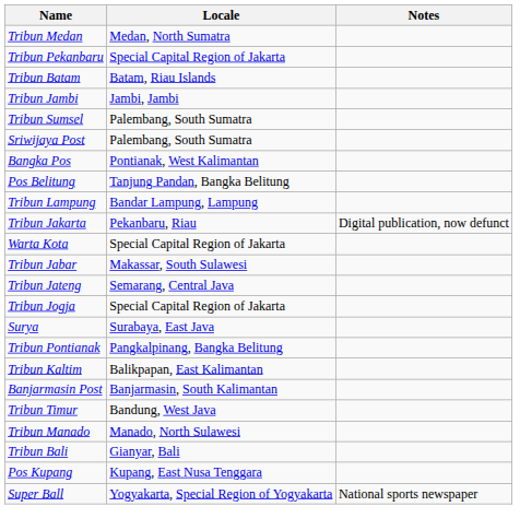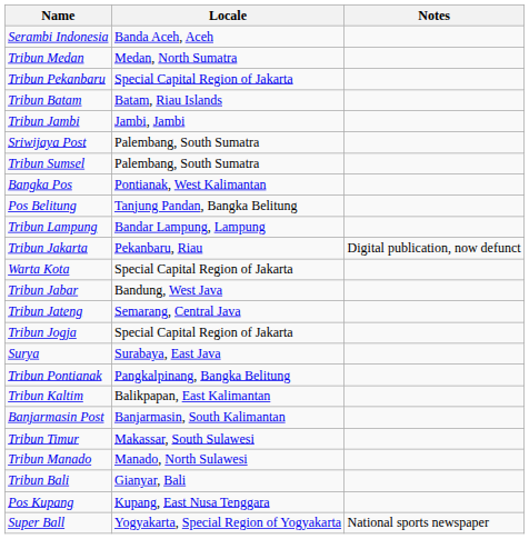 <table class="wikitable sortable">
 <tr>
 <th>Name</th>
 <th>Locale</th>
 <th>Notes</th>
+</tr>
+<tr>
+<td><em><a href='#'>Serambi Indonesia</a></em></td>
+<td><a href='#'>Banda Aceh</a>, <a href='#'>Aceh</a></td>
+<td></td>
 </tr>
 <tr>
 <td><em><a href='#'>Tribun Medan</a></em></td>
 <td><a href='#'>Medan</a>, <a href='#'>North Sumatra</a></td>
 <td></td>
 </tr>
 <tr>
 <td><em><a href='#'>Tribun Pekanbaru</a></em></td>
 <td><a href='#'>Special Capital Region of Jakarta</a></td>
 <td></td>
 </tr>
 <tr>
 <td><em><a href='#'>Tribun Batam</a></em></td>
 <td><a href='#'>Batam</a>, <a href='#'>Riau Islands</a></td>
 <td></td>
 </tr>
 <tr>
 <td><em><a href='#'>Tribun Jambi</a></em></td>
 <td><a href='#'>Jambi</a>, <a href='#'>Jambi</a></td>
 <td></td>
 </tr>
 <tr>
-<td><em><a href='#'>Tribun Sumsel</a></em></td>
+<td><em><a href='#'>Sriwijaya Post</a></em></td>
 <td>Palembang, South Sumatra</td>
 <td></td>
 </tr>
 <tr>
-<td><em><a href='#'>Sriwijaya Post</a></em></td>
+<td><em><a href='#'>Tribun Sumsel</a></em></td>
 <td>Palembang, South Sumatra</td>
 <td></td>
 </tr>
 <tr>
 <td><em><a href='#'>Bangka Pos</a></em></td>
 <td><a href='#'>Pontianak</a>, <a href='#'>West Kalimantan</a></td>
 <td></td>
 </tr>
 <tr>
 <td><em><a href='#'>Pos Belitung</a></em></td>
 <td><a href='#'>Tanjung Pandan</a>, Bangka Belitung</td>
 <td></td>
 </tr>
 <tr>
 <td><em><a href='#'>Tribun Lampung</a></em></td>
 <td><a href='#'>Bandar Lampung</a>, <a href='#'>Lampung</a></td>
 <td></td>
 </tr>
 <tr>
 <td><em><a href='#'>Tribun Jakarta</a></em></td>
 <td><a href='#'>Pekanbaru</a>, <a href='#'>Riau</a></td>
 <td>Digital publication, now defunct</td>
 </tr>
 <tr>
 <td><em><a href='#'>Warta Kota</a></em></td>
 <td>Special Capital Region of Jakarta</td>
 <td></td>
 </tr>
 <tr>
 <td><em><a href='#'>Tribun Jabar</a></em></td>
-<td><a href='#'>Makassar</a>, <a href='#'>South Sulawesi</a></td>
+<td>Bandung, <a href='#'>West Java</a></td>
 <td></td>
 </tr>
 <tr>
 <td><em><a href='#'>Tribun Jateng</a></em></td>
 <td><a href='#'>Semarang</a>, <a href='#'>Central Java</a></td>
 <td></td>
 </tr>
 <tr>
 <td><em><a href='#'>Tribun Jogja</a></em></td>
 <td>Special Capital Region of Jakarta</td>
 <td></td>
 </tr>
 <tr>
 <td><em><a href='#'>Surya</a></em></td>
 <td><a href='#'>Surabaya</a>, <a href='#'>East Java</a></td>
 <td></td>
 </tr>
 <tr>
 <td><em><a href='#'>Tribun Pontianak</a></em></td>
 <td><a href='#'>Pangkalpinang</a>, <a href='#'>Bangka Belitung</a></td>
 <td></td>
 </tr>
 <tr>
 <td><em><a href='#'>Tribun Kaltim</a></em></td>
 <td>Balikpapan, <a href='#'>East Kalimantan</a></td>
 <td></td>
 </tr>
 <tr>
 <td><em><a href='#'>Banjarmasin Post</a></em></td>
 <td><a href='#'>Banjarmasin</a>, <a href='#'>South Kalimantan</a></td>
 <td></td>
 </tr>
 <tr>
 <td><em><a href='#'>Tribun Timur</a></em></td>
-<td>Bandung, <a href='#'>West Java</a></td>
+<td><a href='#'>Makassar</a>, <a href='#'>South Sulawesi</a></td>
 <td></td>
 </tr>
 <tr>
 <td><em><a href='#'>Tribun Manado</a></em></td>
 <td><a href='#'>Manado</a>, <a href='#'>North Sulawesi</a></td>
 <td></td>
 </tr>
 <tr>
 <td><em><a href='#'>Tribun Bali</a></em></td>
 <td><a href='#'>Gianyar</a>, <a href='#'>Bali</a></td>
 <td></td>
 </tr>
 <tr>
 <td><em><a href='#'>Pos Kupang</a></em></td>
 <td><a href='#'>Kupang</a>, <a href='#'>East Nusa Tenggara</a></td>
 <td></td>
 </tr>
 <tr>
 <td><em><a href='#'>Super Ball</a></em></td>
 <td><a href='#'>Yogyakarta</a>, <a href='#'>Special Region of Yogyakarta</a></td>
 <td>National sports newspaper</td>
 </tr>
 </table>
